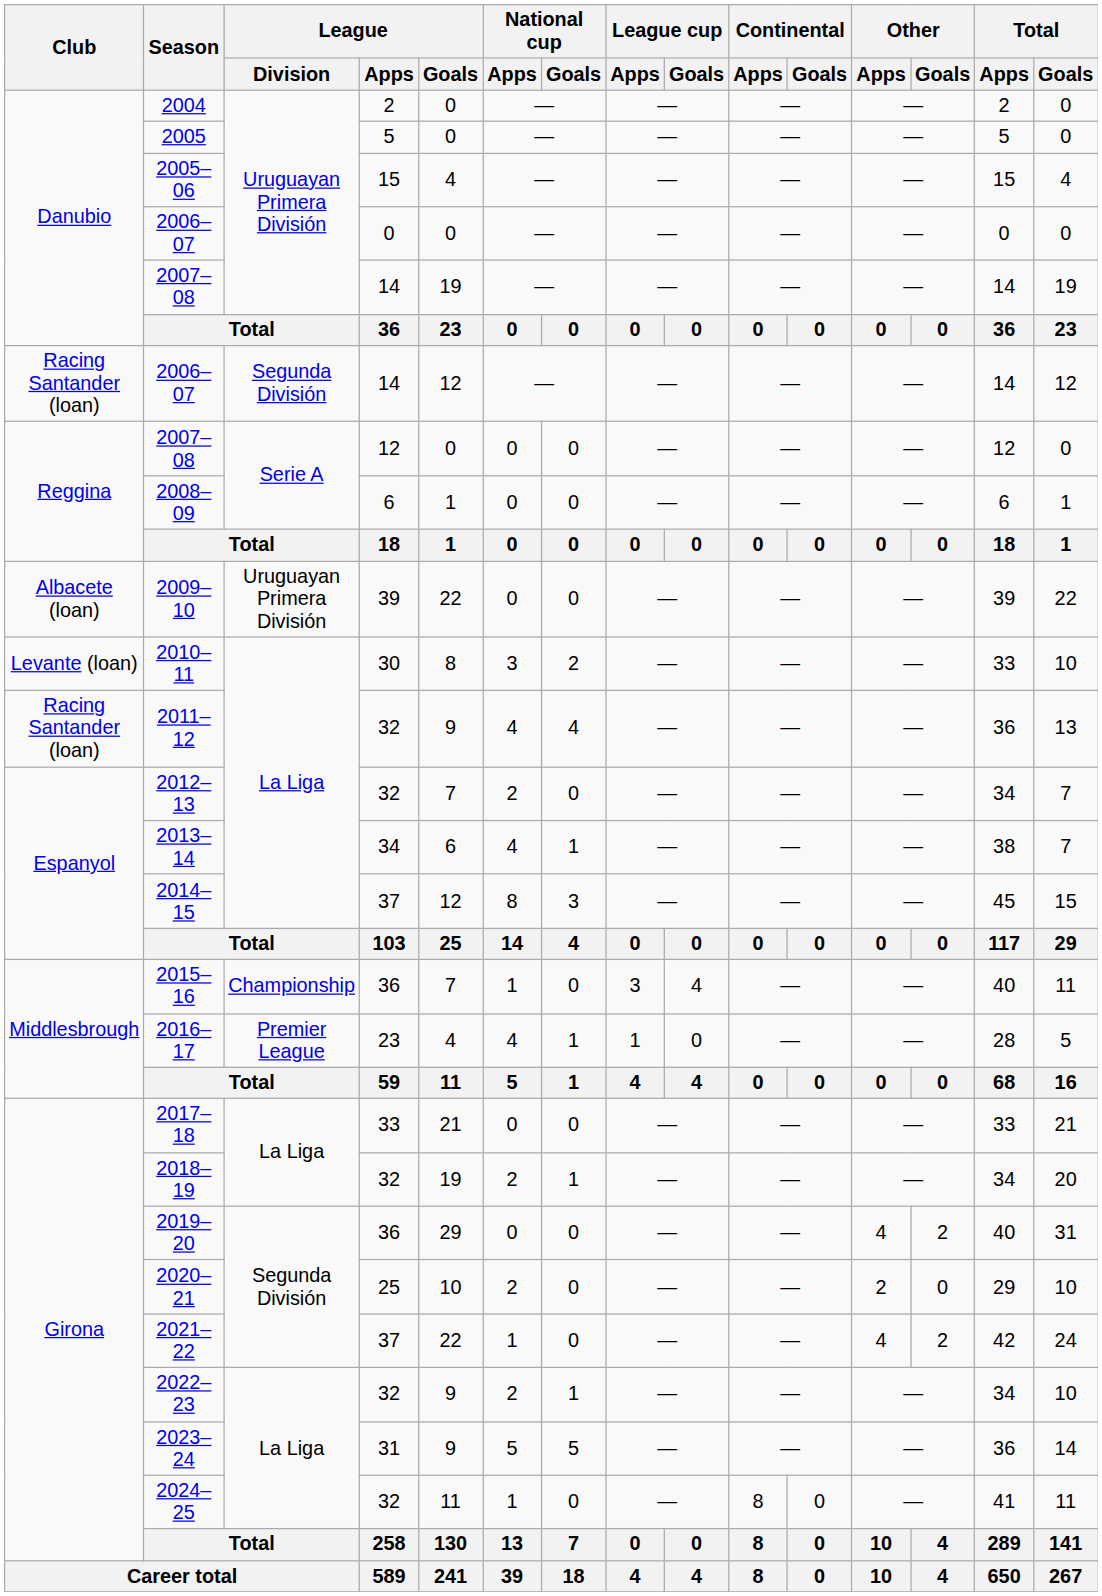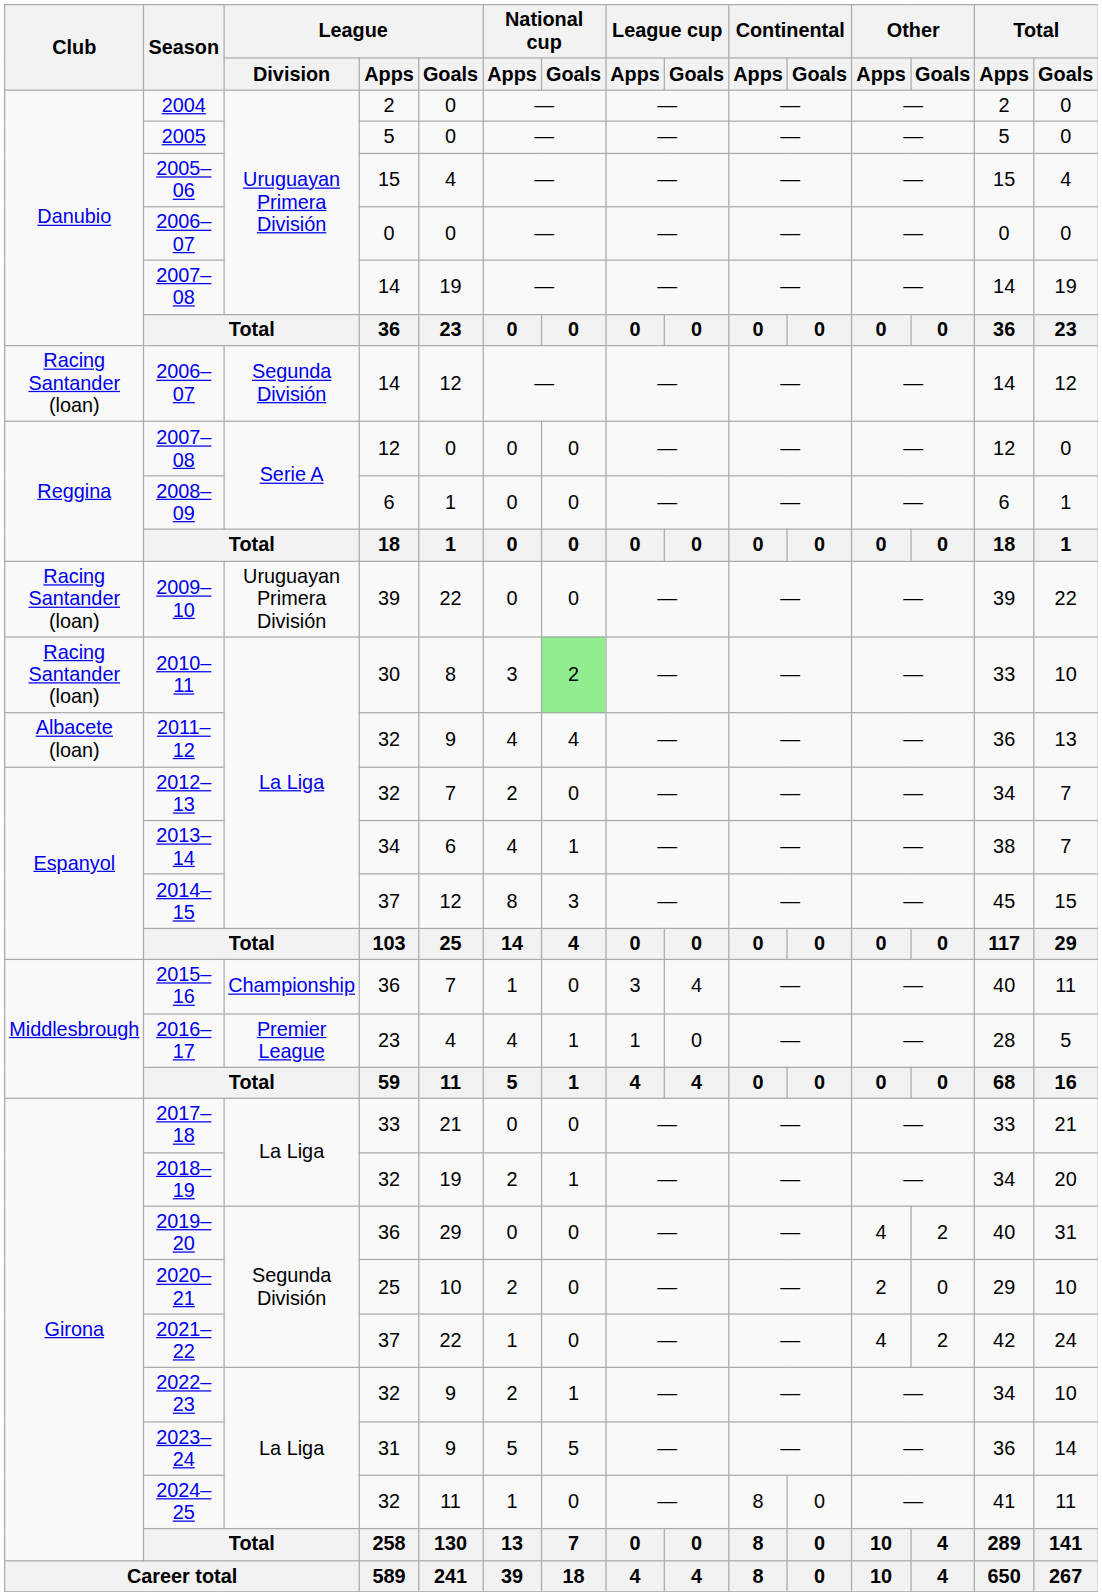 <table class="wikitable" style="text-align: center">
 <tr>
 <th rowspan="2">Club</th>
 <th rowspan="2">Season</th>
 <th colspan="3">League</th>
 <th colspan="2">National cup</th>
 <th colspan="2">League cup</th>
 <th colspan="2">Continental</th>
 <th colspan="2">Other</th>
 <th colspan="2">Total</th>
 </tr>
 <tr>
 <th>Division</th>
 <th>Apps</th>
 <th>Goals</th>
 <th>Apps</th>
 <th>Goals</th>
 <th>Apps</th>
 <th>Goals</th>
 <th>Apps</th>
 <th>Goals</th>
 <th>Apps</th>
 <th>Goals</th>
 <th>Apps</th>
 <th>Goals</th>
 </tr>
 <tr>
 <td rowspan="6"><a href='#'>Danubio</a></td>
 <td><a href='#'>2004</a></td>
 <td rowspan="5"><a href='#'>Uruguayan Primera División</a></td>
 <td>2</td>
 <td>0</td>
 <td colspan="2">—</td>
 <td colspan="2">—</td>
 <td colspan="2">—</td>
 <td colspan="2">—</td>
 <td>2</td>
 <td>0</td>
 </tr>
 <tr>
 <td><a href='#'>2005</a></td>
 <td>5</td>
 <td>0</td>
 <td colspan="2">—</td>
 <td colspan="2">—</td>
 <td colspan="2">—</td>
 <td colspan="2">—</td>
 <td>5</td>
 <td>0</td>
 </tr>
 <tr>
 <td><a href='#'>2005–06</a></td>
 <td>15</td>
 <td>4</td>
 <td colspan="2">—</td>
 <td colspan="2">—</td>
 <td colspan="2">—</td>
 <td colspan="2">—</td>
 <td>15</td>
 <td>4</td>
 </tr>
 <tr>
 <td><a href='#'>2006–07</a></td>
 <td>0</td>
 <td>0</td>
 <td colspan="2">—</td>
 <td colspan="2">—</td>
 <td colspan="2">—</td>
 <td colspan="2">—</td>
 <td>0</td>
 <td>0</td>
 </tr>
 <tr>
 <td><a href='#'>2007–08</a></td>
 <td>14</td>
 <td>19</td>
 <td colspan="2">—</td>
 <td colspan="2">—</td>
 <td colspan="2">—</td>
 <td colspan="2">—</td>
 <td>14</td>
 <td>19</td>
 </tr>
 <tr>
 <th colspan="2">Total</th>
 <th>36</th>
 <th>23</th>
 <th>0</th>
 <th>0</th>
 <th>0</th>
 <th>0</th>
 <th>0</th>
 <th>0</th>
 <th>0</th>
 <th>0</th>
 <th>36</th>
 <th>23</th>
 </tr>
 <tr>
 <td><a href='#'>Racing Santander</a> (loan)</td>
 <td><a href='#'>2006–07</a></td>
 <td><a href='#'>Segunda División</a></td>
 <td>14</td>
 <td>12</td>
 <td colspan="2">—</td>
 <td colspan="2">—</td>
 <td colspan="2">—</td>
 <td colspan="2">—</td>
 <td>14</td>
 <td>12</td>
 </tr>
 <tr>
 <td rowspan="3"><a href='#'>Reggina</a></td>
 <td><a href='#'>2007–08</a></td>
 <td rowspan="2"><a href='#'>Serie A</a></td>
 <td>12</td>
 <td>0</td>
 <td>0</td>
 <td>0</td>
 <td colspan="2">—</td>
 <td colspan="2">—</td>
 <td colspan="2">—</td>
 <td>12</td>
 <td>0</td>
 </tr>
 <tr>
 <td><a href='#'>2008–09</a></td>
 <td>6</td>
 <td>1</td>
 <td>0</td>
 <td>0</td>
 <td colspan="2">—</td>
 <td colspan="2">—</td>
 <td colspan="2">—</td>
 <td>6</td>
 <td>1</td>
 </tr>
 <tr>
 <th colspan="2">Total</th>
 <th>18</th>
 <th>1</th>
 <th>0</th>
 <th>0</th>
 <th>0</th>
 <th>0</th>
 <th>0</th>
 <th>0</th>
 <th>0</th>
 <th>0</th>
 <th>18</th>
 <th>1</th>
 </tr>
 <tr>
-<td><a href='#'>Albacete</a> (loan)</td>
+<td><a href='#'>Racing Santander</a> (loan)</td>
 <td><a href='#'>2009–10</a></td>
 <td>Uruguayan Primera División</td>
 <td>39</td>
 <td>22</td>
 <td>0</td>
 <td>0</td>
 <td colspan="2">—</td>
 <td colspan="2">—</td>
 <td colspan="2">—</td>
 <td>39</td>
 <td>22</td>
 </tr>
 <tr>
-<td><a href='#'>Levante</a> (loan)</td>
+<td><a href='#'>Racing Santander</a> (loan)</td>
 <td><a href='#'>2010–11</a></td>
 <td rowspan="5"><a href='#'>La Liga</a></td>
 <td>30</td>
 <td>8</td>
 <td>3</td>
-<td>2</td>
+<td style="background: lightgreen;">2</td>
 <td colspan="2">—</td>
 <td colspan="2">—</td>
 <td colspan="2">—</td>
 <td>33</td>
 <td>10</td>
 </tr>
 <tr>
-<td><a href='#'>Racing Santander</a> (loan)</td>
+<td><a href='#'>Albacete</a> (loan)</td>
 <td><a href='#'>2011–12</a></td>
 <td>32</td>
 <td>9</td>
 <td>4</td>
 <td>4</td>
 <td colspan="2">—</td>
 <td colspan="2">—</td>
 <td colspan="2">—</td>
 <td>36</td>
 <td>13</td>
 </tr>
 <tr>
 <td rowspan="4"><a href='#'>Espanyol</a></td>
 <td><a href='#'>2012–13</a></td>
 <td>32</td>
 <td>7</td>
 <td>2</td>
 <td>0</td>
 <td colspan="2">—</td>
 <td colspan="2">—</td>
 <td colspan="2">—</td>
 <td>34</td>
 <td>7</td>
 </tr>
 <tr>
 <td><a href='#'>2013–14</a></td>
 <td>34</td>
 <td>6</td>
 <td>4</td>
 <td>1</td>
 <td colspan="2">—</td>
 <td colspan="2">—</td>
 <td colspan="2">—</td>
 <td>38</td>
 <td>7</td>
 </tr>
 <tr>
 <td><a href='#'>2014–15</a></td>
 <td>37</td>
 <td>12</td>
 <td>8</td>
 <td>3</td>
 <td colspan="2">—</td>
 <td colspan="2">—</td>
 <td colspan="2">—</td>
 <td>45</td>
 <td>15</td>
 </tr>
 <tr>
 <th colspan="2">Total</th>
 <th>103</th>
 <th>25</th>
 <th>14</th>
 <th>4</th>
 <th>0</th>
 <th>0</th>
 <th>0</th>
 <th>0</th>
 <th>0</th>
 <th>0</th>
 <th>117</th>
 <th>29</th>
 </tr>
 <tr>
 <td rowspan="3"><a href='#'>Middlesbrough</a></td>
 <td><a href='#'>2015–16</a></td>
 <td><a href='#'>Championship</a></td>
 <td>36</td>
 <td>7</td>
 <td>1</td>
 <td>0</td>
 <td>3</td>
 <td>4</td>
 <td colspan="2">—</td>
 <td colspan="2">—</td>
 <td>40</td>
 <td>11</td>
 </tr>
 <tr>
 <td><a href='#'>2016–17</a></td>
 <td><a href='#'>Premier League</a></td>
 <td>23</td>
 <td>4</td>
 <td>4</td>
 <td>1</td>
 <td>1</td>
 <td>0</td>
 <td colspan="2">—</td>
 <td colspan="2">—</td>
 <td>28</td>
 <td>5</td>
 </tr>
 <tr>
 <th colspan="2">Total</th>
 <th>59</th>
 <th>11</th>
 <th>5</th>
 <th>1</th>
 <th>4</th>
 <th>4</th>
 <th>0</th>
 <th>0</th>
 <th>0</th>
 <th>0</th>
 <th>68</th>
 <th>16</th>
 </tr>
 <tr>
 <td rowspan="9"><a href='#'>Girona</a></td>
 <td><a href='#'>2017–18</a></td>
 <td rowspan="2">La Liga</td>
 <td>33</td>
 <td>21</td>
 <td>0</td>
 <td>0</td>
 <td colspan="2">—</td>
 <td colspan="2">—</td>
 <td colspan="2">—</td>
 <td>33</td>
 <td>21</td>
 </tr>
 <tr>
 <td><a href='#'>2018–19</a></td>
 <td>32</td>
 <td>19</td>
 <td>2</td>
 <td>1</td>
 <td colspan="2">—</td>
 <td colspan="2">—</td>
 <td colspan="2">—</td>
 <td>34</td>
 <td>20</td>
 </tr>
 <tr>
 <td><a href='#'>2019–20</a></td>
 <td rowspan="3">Segunda División</td>
 <td>36</td>
 <td>29</td>
 <td>0</td>
 <td>0</td>
 <td colspan="2">—</td>
 <td colspan="2">—</td>
 <td>4</td>
 <td>2</td>
 <td>40</td>
 <td>31</td>
 </tr>
 <tr>
 <td><a href='#'>2020–21</a></td>
 <td>25</td>
 <td>10</td>
 <td>2</td>
 <td>0</td>
 <td colspan="2">—</td>
 <td colspan="2">—</td>
 <td>2</td>
 <td>0</td>
 <td>29</td>
 <td>10</td>
 </tr>
 <tr>
 <td><a href='#'>2021–22</a></td>
 <td>37</td>
 <td>22</td>
 <td>1</td>
 <td>0</td>
 <td colspan="2">—</td>
 <td colspan="2">—</td>
 <td>4</td>
 <td>2</td>
 <td>42</td>
 <td>24</td>
 </tr>
 <tr>
 <td><a href='#'>2022–23</a></td>
 <td rowspan="3">La Liga</td>
 <td>32</td>
 <td>9</td>
 <td>2</td>
 <td>1</td>
 <td colspan="2">—</td>
 <td colspan="2">—</td>
 <td colspan="2">—</td>
 <td>34</td>
 <td>10</td>
 </tr>
 <tr>
 <td><a href='#'>2023–24</a></td>
 <td>31</td>
 <td>9</td>
 <td>5</td>
 <td>5</td>
 <td colspan="2">—</td>
 <td colspan="2">—</td>
 <td colspan="2">—</td>
 <td>36</td>
 <td>14</td>
 </tr>
 <tr>
 <td><a href='#'>2024–25</a></td>
 <td>32</td>
 <td>11</td>
 <td>1</td>
 <td>0</td>
 <td colspan="2">—</td>
 <td>8</td>
 <td>0</td>
 <td colspan="2">—</td>
 <td>41</td>
 <td>11</td>
 </tr>
 <tr>
 <th colspan="2">Total</th>
 <th>258</th>
 <th>130</th>
 <th>13</th>
 <th>7</th>
 <th>0</th>
 <th>0</th>
 <th>8</th>
 <th>0</th>
 <th>10</th>
 <th>4</th>
 <th>289</th>
 <th>141</th>
 </tr>
 <tr>
 <th colspan="3">Career total</th>
 <th>589</th>
 <th>241</th>
 <th>39</th>
 <th>18</th>
 <th>4</th>
 <th>4</th>
 <th>8</th>
 <th>0</th>
 <th>10</th>
 <th>4</th>
 <th>650</th>
 <th>267</th>
 </tr>
 </table>
